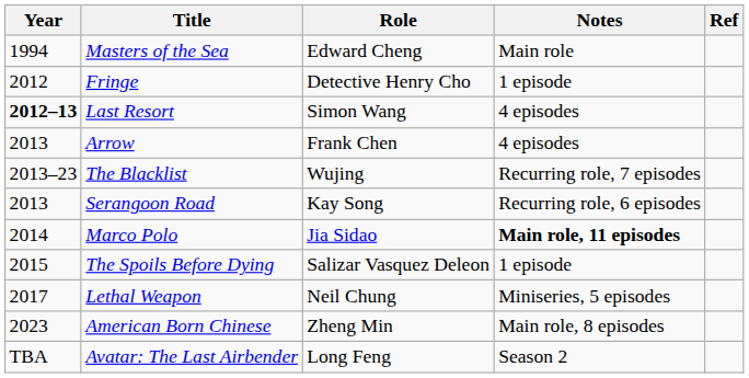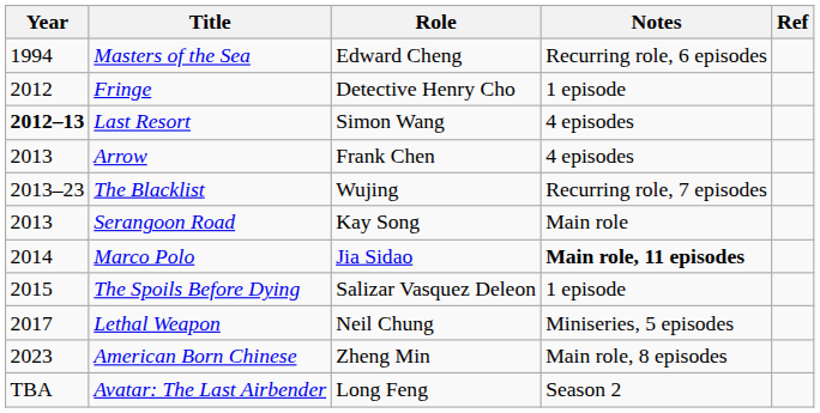 <table class="wikitable sortable">
 <tr>
 <th>Year</th>
 <th>Title</th>
 <th>Role</th>
 <th>Notes</th>
 <th>Ref</th>
 </tr>
 <tr>
 <td>1994</td>
 <td><em><a href='#'>Masters of the Sea</a></em></td>
 <td>Edward Cheng</td>
-<td>Main role</td>
+<td>Recurring role, 6 episodes</td>
 <td></td>
 </tr>
 <tr>
 <td>2012</td>
 <td><em><a href='#'>Fringe</a></em></td>
 <td>Detective Henry Cho</td>
 <td>1 episode</td>
 <td></td>
 </tr>
 <tr>
 <td><strong>2012–13</strong></td>
 <td><em><a href='#'>Last Resort</a></em></td>
 <td>Simon Wang</td>
 <td>4 episodes</td>
 <td></td>
 </tr>
 <tr>
 <td>2013</td>
 <td><em><a href='#'>Arrow</a></em></td>
 <td>Frank Chen</td>
 <td>4 episodes</td>
 <td></td>
 </tr>
 <tr>
 <td>2013–23</td>
 <td><em><a href='#'>The Blacklist</a></em></td>
 <td>Wujing</td>
 <td>Recurring role, 7 episodes</td>
 <td></td>
 </tr>
 <tr>
 <td>2013</td>
 <td><em><a href='#'>Serangoon Road</a></em></td>
 <td>Kay Song</td>
-<td>Recurring role, 6 episodes</td>
+<td>Main role</td>
 <td></td>
 </tr>
 <tr>
 <td>2014</td>
 <td><em><a href='#'>Marco Polo</a></em></td>
 <td><a href='#'>Jia Sidao</a></td>
 <td><strong>Main role, 11 episodes</strong></td>
 <td></td>
 </tr>
 <tr>
 <td>2015</td>
 <td><em><a href='#'>The Spoils Before Dying</a></em></td>
 <td>Salizar Vasquez Deleon</td>
 <td>1 episode</td>
 <td></td>
 </tr>
 <tr>
 <td>2017</td>
 <td><em><a href='#'>Lethal Weapon</a></em></td>
 <td>Neil Chung</td>
 <td>Miniseries, 5 episodes</td>
 <td></td>
 </tr>
 <tr>
 <td>2023</td>
 <td><em><a href='#'>American Born Chinese</a></em></td>
 <td>Zheng Min</td>
 <td>Main role, 8 episodes</td>
 <td></td>
 </tr>
 <tr>
 <td>TBA</td>
 <td><em><a href='#'>Avatar: The Last Airbender</a></em></td>
 <td>Long Feng</td>
 <td>Season 2</td>
 <td></td>
 </tr>
 </table>
